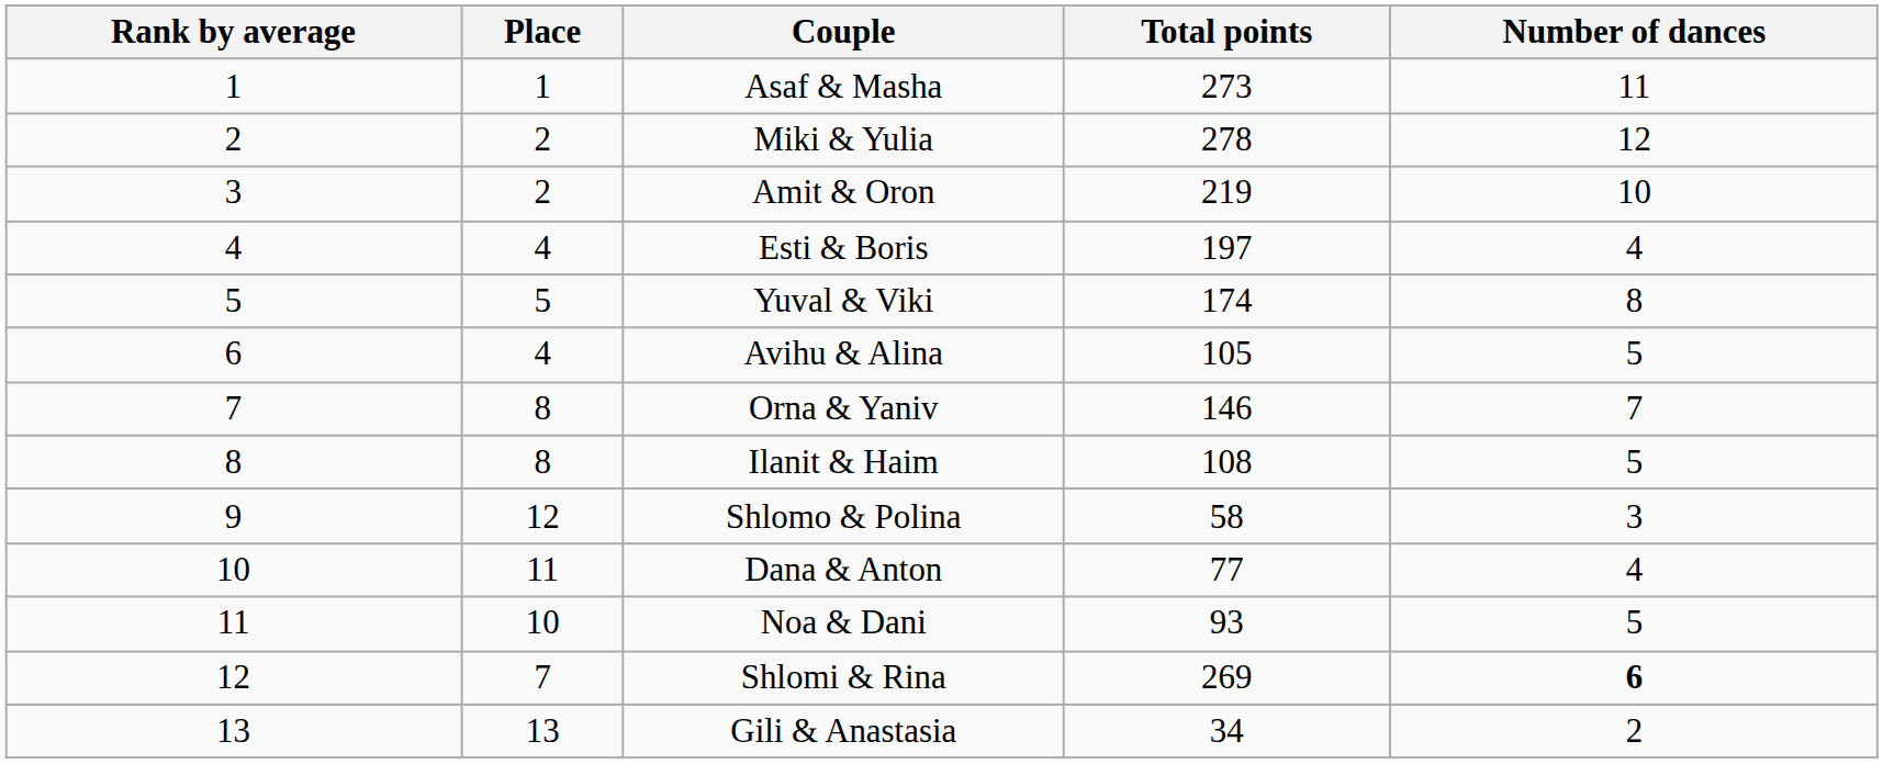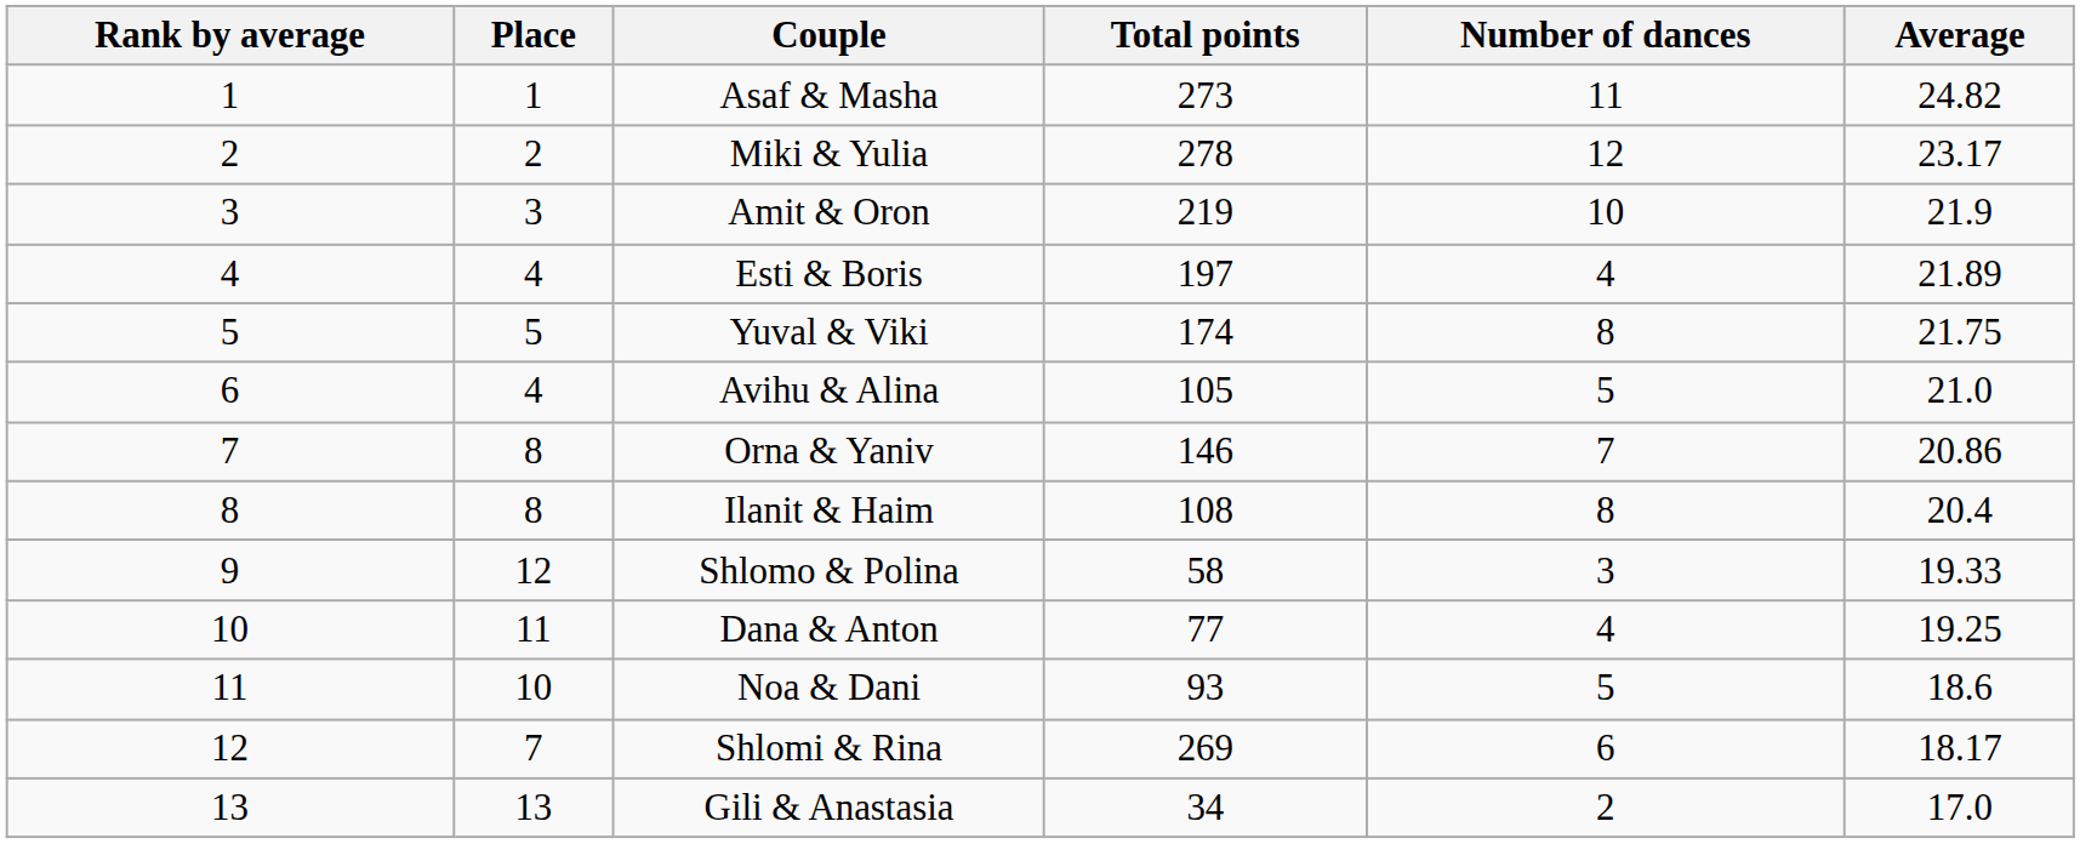 <table class="wikitable sortable" style="margin:auto; text-align: center; white-space:nowrap;" width=70%>
 <tr>
 <th>Rank by average</th>
 <th>Place</th>
 <th>Couple</th>
 <th>Total points</th>
 <th>Number of dances</th>
+<th>Average</th>
 </tr>
 <tr>
 <td>1</td>
 <td>1</td>
 <td>Asaf & Masha</td>
 <td>273</td>
 <td>11</td>
+<td>24.82</td>
 </tr>
 <tr>
 <td>2</td>
 <td>2</td>
 <td>Miki & Yulia</td>
 <td>278</td>
 <td>12</td>
+<td>23.17</td>
 </tr>
 <tr>
 <td>3</td>
-<td>2</td>
+<td>3</td>
 <td>Amit & Oron</td>
 <td>219</td>
 <td>10</td>
+<td>21.9</td>
 </tr>
 <tr>
 <td>4</td>
 <td>4</td>
 <td>Esti & Boris</td>
 <td>197</td>
 <td>4</td>
+<td>21.89</td>
 </tr>
 <tr>
 <td>5</td>
 <td>5</td>
 <td>Yuval & Viki</td>
 <td>174</td>
 <td>8</td>
+<td>21.75</td>
 </tr>
 <tr>
 <td>6</td>
 <td>4</td>
 <td>Avihu & Alina</td>
 <td>105</td>
 <td>5</td>
+<td>21.0</td>
 </tr>
 <tr>
 <td>7</td>
 <td>8</td>
 <td>Orna & Yaniv</td>
 <td>146</td>
 <td>7</td>
+<td>20.86</td>
 </tr>
 <tr>
 <td>8</td>
 <td>8</td>
 <td>Ilanit & Haim</td>
 <td>108</td>
-<td>5</td>
+<td>8</td>
+<td>20.4</td>
 </tr>
 <tr>
 <td>9</td>
 <td>12</td>
 <td>Shlomo & Polina</td>
 <td>58</td>
 <td>3</td>
+<td>19.33</td>
 </tr>
 <tr>
 <td>10</td>
 <td>11</td>
 <td>Dana & Anton</td>
 <td>77</td>
 <td>4</td>
+<td>19.25</td>
 </tr>
 <tr>
 <td>11</td>
 <td>10</td>
 <td>Noa & Dani</td>
 <td>93</td>
 <td>5</td>
+<td>18.6</td>
 </tr>
 <tr>
 <td>12</td>
 <td>7</td>
 <td>Shlomi & Rina</td>
 <td>269</td>
-<td><strong>6</strong></td>
+<td>6</td>
+<td>18.17</td>
 </tr>
 <tr>
 <td>13</td>
 <td>13</td>
 <td>Gili & Anastasia</td>
 <td>34</td>
 <td>2</td>
+<td>17.0</td>
 </tr>
 </table>
